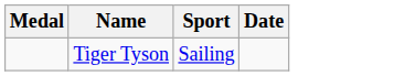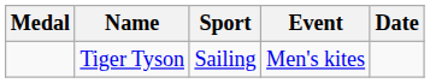 <table class="wikitable sortable" style="font-size:95%">
 <tr>
 <th>Medal</th>
 <th>Name</th>
 <th>Sport</th>
+<th>Event</th>
 <th>Date</th>
 </tr>
 <tr>
 <td></td>
 <td><a href='#'>Tiger Tyson</a></td>
 <td><a href='#'>Sailing</a></td>
+<td><a href='#'>Men's kites</a></td>
 <td></td>
 </tr>
 </table>
